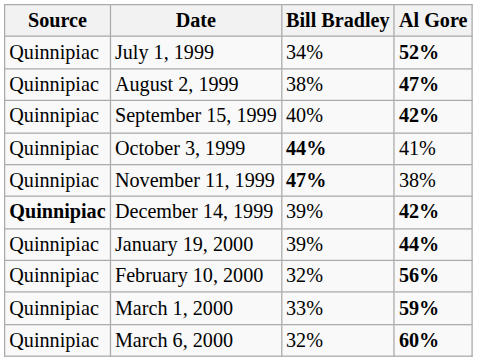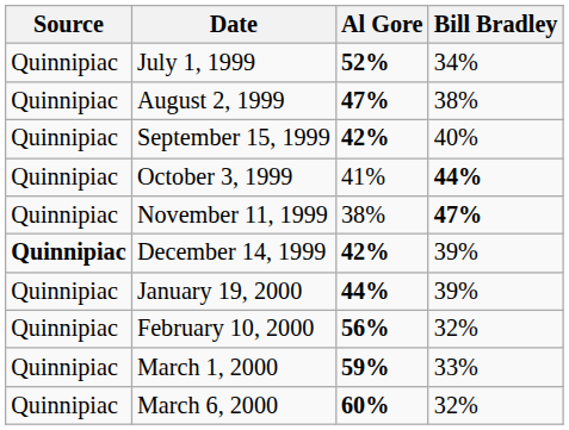 <table class="wikitable">
 <tr>
 <th>Source</th>
 <th>Date</th>
+<th>Al Gore</th>
 <th>Bill Bradley</th>
-<th>Al Gore</th>
 </tr>
 <tr>
 <td>Quinnipiac</td>
 <td>July 1, 1999</td>
+<td><strong>52%</strong></td>
 <td>34%</td>
-<td><strong>52%</strong></td>
 </tr>
 <tr>
 <td>Quinnipiac</td>
 <td>August 2, 1999</td>
+<td><strong>47%</strong></td>
+<td>38%</td>
+</tr>
+<tr>
+<td>Quinnipiac</td>
+<td>September 15, 1999</td>
+<td><strong>42%</strong></td>
+<td>40%</td>
+</tr>
+<tr>
+<td>Quinnipiac</td>
+<td>October 3, 1999</td>
+<td>41%</td>
+<td><strong>44%</strong></td>
+</tr>
+<tr>
+<td>Quinnipiac</td>
+<td>November 11, 1999</td>
 <td>38%</td>
 <td><strong>47%</strong></td>
 </tr>
 <tr>
-<td>Quinnipiac</td>
-<td>September 15, 1999</td>
-<td>40%</td>
-<td><strong>42%</strong></td>
-</tr>
-<tr>
-<td>Quinnipiac</td>
-<td>October 3, 1999</td>
-<td><strong>44%</strong></td>
-<td>41%</td>
-</tr>
-<tr>
-<td>Quinnipiac</td>
-<td>November 11, 1999</td>
-<td><strong>47%</strong></td>
-<td>38%</td>
-</tr>
-<tr>
 <td><strong>Quinnipiac</strong></td>
 <td>December 14, 1999</td>
+<td><strong>42%</strong></td>
 <td>39%</td>
-<td><strong>42%</strong></td>
 </tr>
 <tr>
 <td>Quinnipiac</td>
 <td>January 19, 2000</td>
+<td><strong>44%</strong></td>
 <td>39%</td>
-<td><strong>44%</strong></td>
 </tr>
 <tr>
 <td>Quinnipiac</td>
 <td>February 10, 2000</td>
+<td><strong>56%</strong></td>
 <td>32%</td>
-<td><strong>56%</strong></td>
 </tr>
 <tr>
 <td>Quinnipiac</td>
 <td>March 1, 2000</td>
+<td><strong>59%</strong></td>
 <td>33%</td>
-<td><strong>59%</strong></td>
 </tr>
 <tr>
 <td>Quinnipiac</td>
 <td>March 6, 2000</td>
+<td><strong>60%</strong></td>
 <td>32%</td>
-<td><strong>60%</strong></td>
 </tr>
 </table>
